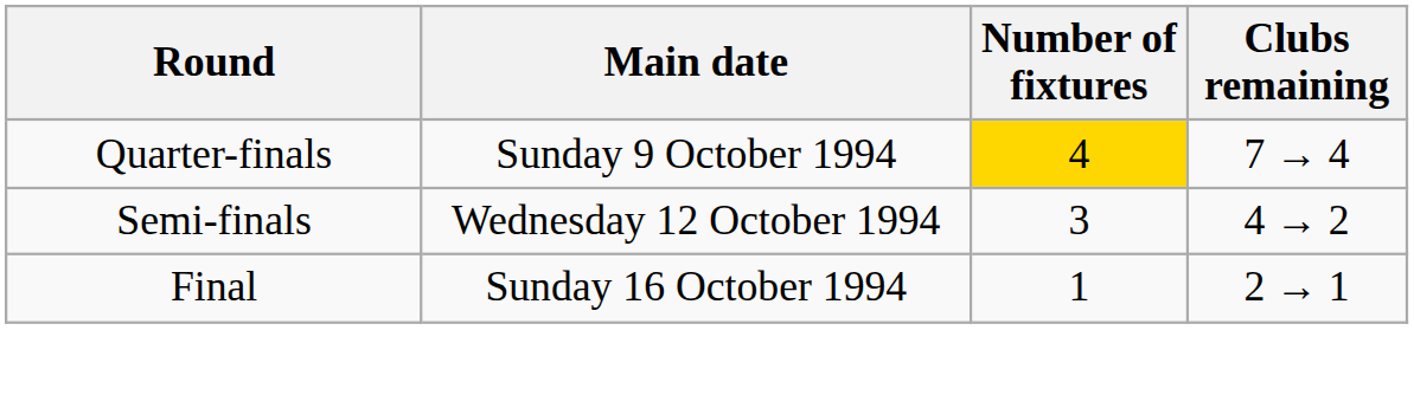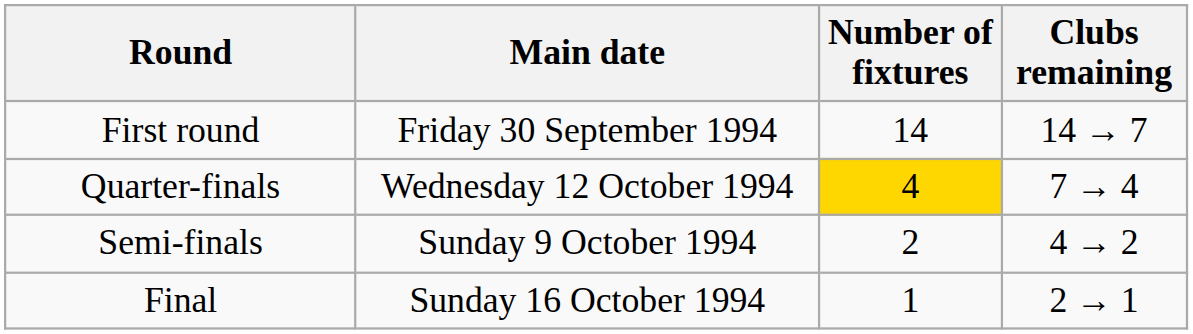 <table class="wikitable plainrowheaders" style="text-align:center">
 <tr>
 <th scope="col" style="width:150px">Round</th>
 <th scope="col" style="width:200px">Main date</th>
 <th scope="col" style="width:75px">Number of fixtures</th>
 <th scope="col" style="width:75px">Clubs remaining</th>
 </tr>
 <tr>
+<td>First round</td>
+<td>Friday 30 September 1994</td>
+<td>14</td>
+<td>14 → 7</td>
+</tr>
+<tr>
 <td>Quarter-finals</td>
-<td>Sunday 9 October 1994</td>
+<td>Wednesday 12 October 1994</td>
 <td style="background: gold;">4</td>
 <td>7 → 4</td>
 </tr>
 <tr>
 <td>Semi-finals</td>
-<td>Wednesday 12 October 1994</td>
-<td>3</td>
+<td>Sunday 9 October 1994</td>
+<td>2</td>
 <td>4 → 2</td>
 </tr>
 <tr>
 <td>Final</td>
 <td>Sunday 16 October 1994</td>
 <td>1</td>
 <td>2 → 1</td>
 </tr>
 </table>
